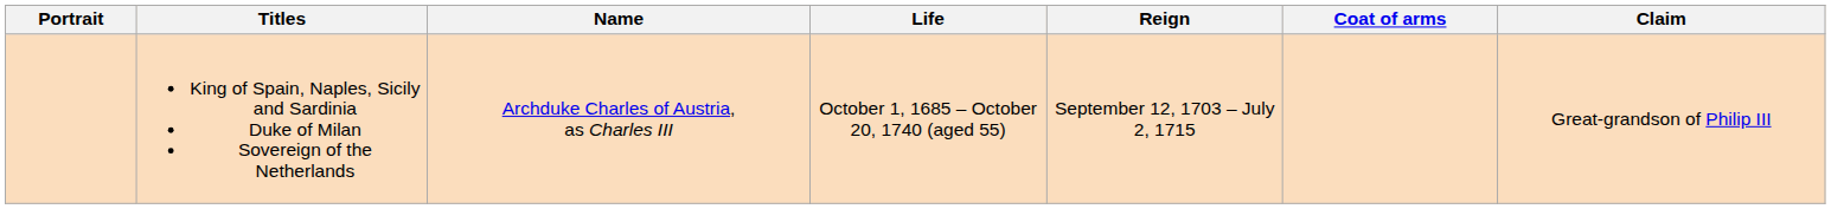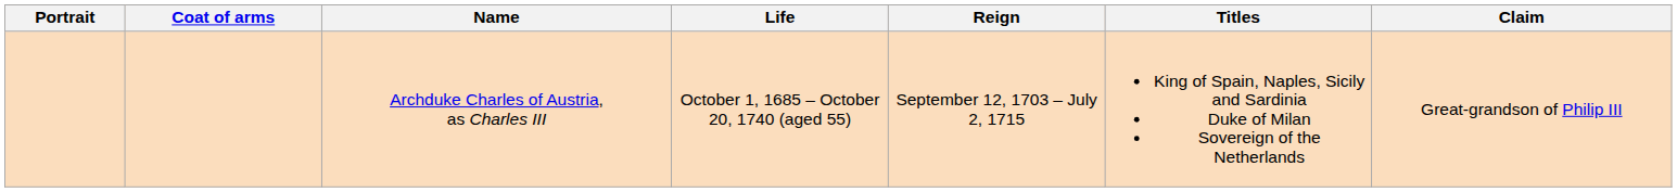 <table style="text-align:center; background:#FBDDBD; width:100%" class="wikitable">
 <tr>
 <th>Portrait</th>
-<th width=16%>Titles</th>
+<th><a href='#'>Coat of arms</a></th>
 <th width=21%>Name</th>
 <th width=13%>Life</th>
 <th width=13%>Reign</th>
-<th><a href='#'>Coat of arms</a></th>
+<th width=16%>Titles</th>
 <th width=18%>Claim</th>
 </tr>
 <tr>
 <td></td>
-<td><br><ul><li>King of Spain, Naples, Sicily and Sardinia</li><li>Duke of Milan</li><li>Sovereign of the Netherlands</li></ul></td>
+<td> </td>
 <td><a href='#'>Archduke Charles of Austria</a>,<br>as <em>Charles III</em><br></td>
 <td>October 1, 1685 – October 20, 1740 (aged 55)</td>
 <td>September 12, 1703 – July 2, 1715</td>
-<td> </td>
+<td><br><ul><li>King of Spain, Naples, Sicily and Sardinia</li><li>Duke of Milan</li><li>Sovereign of the Netherlands</li></ul></td>
 <td>Great-grandson of <a href='#'>Philip III</a></td>
 </tr>
 </table>
